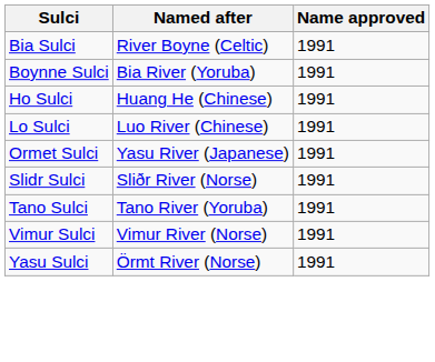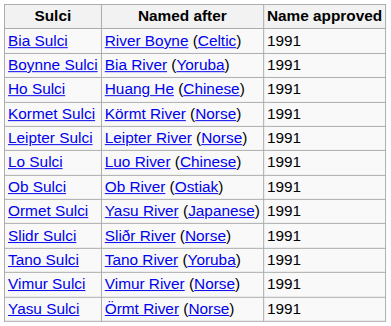 <table class="wikitable">
 <tr>
 <th>Sulci</th>
 <th>Named after</th>
 <th>Name approved<br></th>
 </tr>
 <tr>
 <td><a href='#'>Bia Sulci</a></td>
 <td><a href='#'>River Boyne</a> (<a href='#'>Celtic</a>)</td>
 <td>1991</td>
 </tr>
 <tr>
 <td><a href='#'>Boynne Sulci</a></td>
 <td><a href='#'>Bia River</a> (<a href='#'>Yoruba</a>)</td>
 <td>1991</td>
 </tr>
 <tr>
 <td><a href='#'>Ho Sulci</a></td>
 <td><a href='#'>Huang He</a> (<a href='#'>Chinese</a>)</td>
 <td>1991</td>
 </tr>
 <tr>
+<td><a href='#'>Kormet Sulci</a></td>
+<td><a href='#'>Körmt River</a> (<a href='#'>Norse</a>)</td>
+<td>1991</td>
+</tr>
+<tr>
+<td><a href='#'>Leipter Sulci</a></td>
+<td><a href='#'>Leipter River</a> (<a href='#'>Norse</a>)</td>
+<td>1991</td>
+</tr>
+<tr>
 <td><a href='#'>Lo Sulci</a></td>
 <td><a href='#'>Luo River</a> (<a href='#'>Chinese</a>)</td>
+<td>1991</td>
+</tr>
+<tr>
+<td><a href='#'>Ob Sulci</a></td>
+<td><a href='#'>Ob River</a> (<a href='#'>Ostiak</a>)</td>
 <td>1991</td>
 </tr>
 <tr>
 <td><a href='#'>Ormet Sulci</a></td>
 <td><a href='#'>Yasu River</a> (<a href='#'>Japanese</a>)</td>
 <td>1991</td>
 </tr>
 <tr>
 <td><a href='#'>Slidr Sulci</a></td>
 <td><a href='#'>Sliðr River</a> (<a href='#'>Norse</a>)</td>
 <td>1991</td>
 </tr>
 <tr>
 <td><a href='#'>Tano Sulci</a></td>
 <td><a href='#'>Tano River</a> (<a href='#'>Yoruba</a>)</td>
 <td>1991</td>
 </tr>
 <tr>
 <td><a href='#'>Vimur Sulci</a></td>
 <td><a href='#'>Vimur River</a> (<a href='#'>Norse</a>)</td>
 <td>1991</td>
 </tr>
 <tr>
 <td><a href='#'>Yasu Sulci</a></td>
 <td><a href='#'>Örmt River</a> (<a href='#'>Norse</a>)</td>
 <td>1991</td>
 </tr>
 </table>
